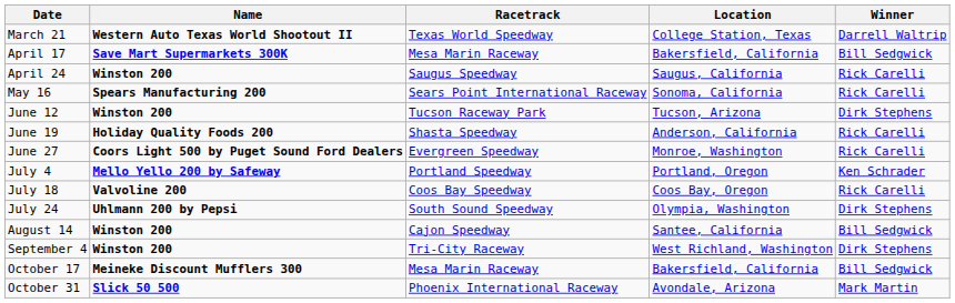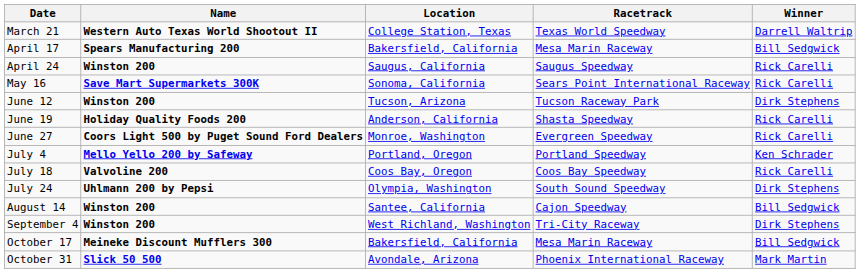 <table class="wikitable">
 <tr>
 <th>Date</th>
 <th>Name</th>
+<th>Location</th>
 <th>Racetrack</th>
-<th>Location</th>
 <th>Winner</th>
 </tr>
 <tr>
 <td>March 21</td>
 <td><strong>Western Auto Texas World Shootout II</strong></td>
+<td><a href='#'>College Station, Texas</a></td>
 <td><a href='#'>Texas World Speedway</a></td>
-<td><a href='#'>College Station, Texas</a></td>
 <td><a href='#'>Darrell Waltrip</a></td>
 </tr>
 <tr>
 <td>April 17</td>
-<td><a href='#'><strong>Save Mart Supermarkets 300K</strong></a></td>
+<td><strong>Spears Manufacturing 200</strong></td>
+<td><a href='#'>Bakersfield, California</a></td>
 <td><a href='#'>Mesa Marin Raceway</a></td>
-<td><a href='#'>Bakersfield, California</a></td>
 <td><a href='#'>Bill Sedgwick</a></td>
 </tr>
 <tr>
 <td>April 24</td>
 <td><strong>Winston 200</strong></td>
+<td><a href='#'>Saugus, California</a></td>
 <td><a href='#'>Saugus Speedway</a></td>
-<td><a href='#'>Saugus, California</a></td>
 <td><a href='#'>Rick Carelli</a></td>
 </tr>
 <tr>
 <td>May 16</td>
-<td><strong>Spears Manufacturing 200</strong></td>
+<td><a href='#'><strong>Save Mart Supermarkets 300K</strong></a></td>
+<td><a href='#'>Sonoma, California</a></td>
 <td><a href='#'>Sears Point International Raceway</a></td>
-<td><a href='#'>Sonoma, California</a></td>
 <td><a href='#'>Rick Carelli</a></td>
 </tr>
 <tr>
 <td>June 12</td>
 <td><strong>Winston 200</strong></td>
+<td><a href='#'>Tucson, Arizona</a></td>
 <td><a href='#'>Tucson Raceway Park</a></td>
-<td><a href='#'>Tucson, Arizona</a></td>
 <td><a href='#'>Dirk Stephens</a></td>
 </tr>
 <tr>
 <td>June 19</td>
 <td><strong>Holiday Quality Foods 200</strong></td>
+<td><a href='#'>Anderson, California</a></td>
 <td><a href='#'>Shasta Speedway</a></td>
-<td><a href='#'>Anderson, California</a></td>
 <td><a href='#'>Rick Carelli</a></td>
 </tr>
 <tr>
 <td>June 27</td>
 <td><strong>Coors Light 500 by Puget Sound Ford Dealers</strong></td>
+<td><a href='#'>Monroe, Washington</a></td>
 <td><a href='#'>Evergreen Speedway</a></td>
-<td><a href='#'>Monroe, Washington</a></td>
 <td><a href='#'>Rick Carelli</a></td>
 </tr>
 <tr>
 <td>July 4</td>
 <td><a href='#'><strong>Mello Yello 200 by Safeway</strong></a></td>
+<td><a href='#'>Portland, Oregon</a></td>
 <td><a href='#'>Portland Speedway</a></td>
-<td><a href='#'>Portland, Oregon</a></td>
 <td><a href='#'>Ken Schrader</a></td>
 </tr>
 <tr>
 <td>July 18</td>
 <td><strong>Valvoline 200</strong></td>
+<td><a href='#'>Coos Bay, Oregon</a></td>
 <td><a href='#'>Coos Bay Speedway</a></td>
-<td><a href='#'>Coos Bay, Oregon</a></td>
 <td><a href='#'>Rick Carelli</a></td>
 </tr>
 <tr>
 <td>July 24</td>
 <td><strong>Uhlmann 200 by Pepsi</strong></td>
+<td><a href='#'>Olympia, Washington</a></td>
 <td><a href='#'>South Sound Speedway</a></td>
-<td><a href='#'>Olympia, Washington</a></td>
 <td><a href='#'>Dirk Stephens</a></td>
 </tr>
 <tr>
 <td>August 14</td>
 <td><strong>Winston 200</strong></td>
+<td><a href='#'>Santee, California</a></td>
 <td><a href='#'>Cajon Speedway</a></td>
-<td><a href='#'>Santee, California</a></td>
 <td><a href='#'>Bill Sedgwick</a></td>
 </tr>
 <tr>
 <td>September 4</td>
 <td><strong>Winston 200</strong></td>
+<td><a href='#'>West Richland, Washington</a></td>
 <td><a href='#'>Tri-City Raceway</a></td>
-<td><a href='#'>West Richland, Washington</a></td>
 <td><a href='#'>Dirk Stephens</a></td>
 </tr>
 <tr>
 <td>October 17</td>
 <td><strong>Meineke Discount Mufflers 300</strong></td>
+<td><a href='#'>Bakersfield, California</a></td>
 <td><a href='#'>Mesa Marin Raceway</a></td>
-<td><a href='#'>Bakersfield, California</a></td>
 <td><a href='#'>Bill Sedgwick</a></td>
 </tr>
 <tr>
 <td>October 31</td>
 <td><a href='#'><strong>Slick 50 500</strong></a></td>
+<td><a href='#'>Avondale, Arizona</a></td>
 <td><a href='#'>Phoenix International Raceway</a></td>
-<td><a href='#'>Avondale, Arizona</a></td>
 <td><a href='#'>Mark Martin</a></td>
 </tr>
 </table>
